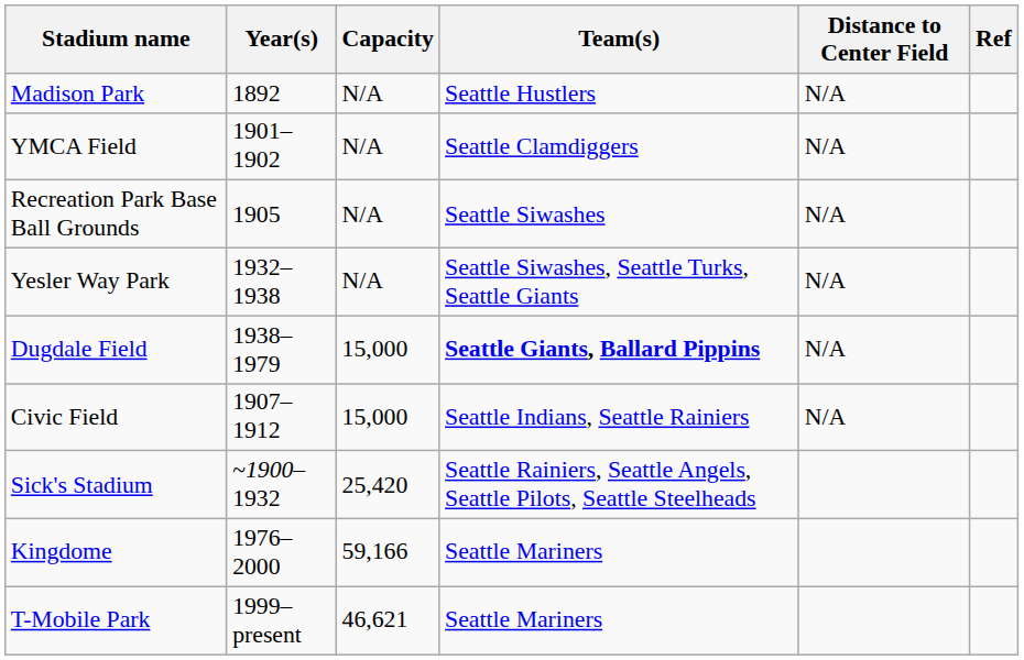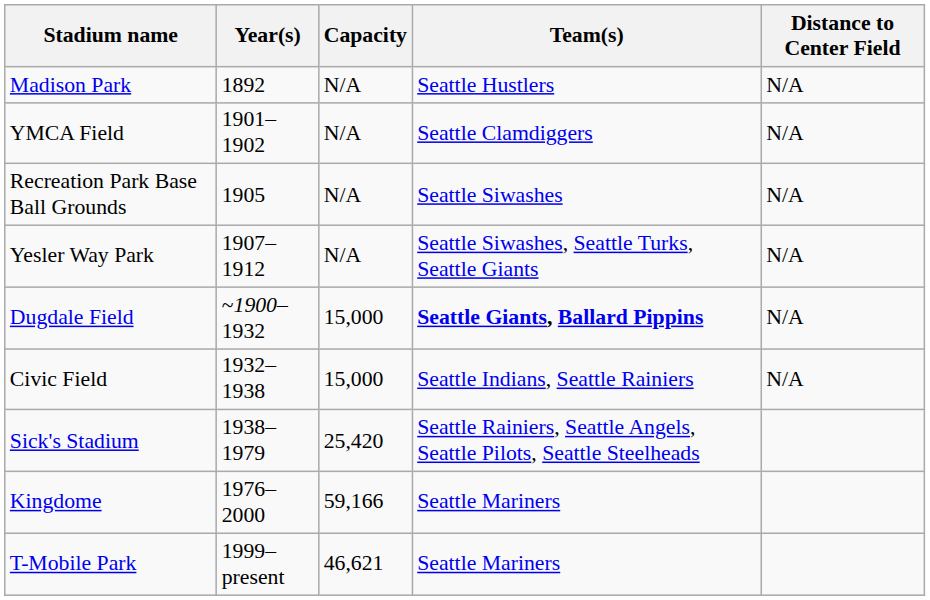 <table class="wikitable sortable" style="font-size: 90%">
 <tr>
 <th>Stadium name</th>
 <th>Year(s)</th>
 <th>Capacity</th>
 <th>Team(s)</th>
 <th>Distance to Center Field</th>
-<th>Ref</th>
 </tr>
 <tr>
 <td><a href='#'>Madison Park</a></td>
 <td>1892</td>
 <td>N/A</td>
 <td><a href='#'>Seattle Hustlers</a></td>
 <td>N/A</td>
-<td></td>
 </tr>
 <tr>
 <td>YMCA Field</td>
 <td>1901–1902</td>
 <td>N/A</td>
 <td><a href='#'>Seattle Clamdiggers</a></td>
 <td>N/A</td>
-<td></td>
 </tr>
 <tr>
 <td>Recreation Park Base Ball Grounds</td>
 <td>1905</td>
 <td>N/A</td>
 <td><a href='#'>Seattle Siwashes</a></td>
 <td>N/A</td>
-<td></td>
 </tr>
 <tr>
 <td>Yesler Way Park</td>
-<td>1932–1938</td>
+<td>1907–1912</td>
 <td>N/A</td>
 <td><a href='#'>Seattle Siwashes</a>, <a href='#'>Seattle Turks</a>, <a href='#'>Seattle Giants</a></td>
 <td>N/A</td>
-<td></td>
 </tr>
 <tr>
 <td><a href='#'>Dugdale Field</a></td>
-<td>1938–1979</td>
+<td>~<em>1900</em>–1932</td>
 <td>15,000</td>
 <td><strong><a href='#'>Seattle Giants</a>, <a href='#'>Ballard Pippins</a></strong></td>
 <td>N/A</td>
-<td></td>
 </tr>
 <tr>
 <td>Civic Field</td>
-<td>1907–1912</td>
+<td>1932–1938</td>
 <td>15,000</td>
 <td><a href='#'>Seattle Indians</a>, <a href='#'>Seattle Rainiers</a></td>
 <td>N/A</td>
-<td></td>
 </tr>
 <tr>
 <td><a href='#'>Sick's Stadium</a></td>
-<td>~<em>1900</em>–1932</td>
+<td>1938–1979</td>
 <td>25,420</td>
 <td><a href='#'>Seattle Rainiers</a>, <a href='#'>Seattle Angels</a>, <a href='#'>Seattle Pilots</a>, <a href='#'>Seattle Steelheads</a></td>
-<td></td>
 <td></td>
 </tr>
 <tr>
 <td><a href='#'>Kingdome</a></td>
 <td>1976–2000</td>
 <td>59,166</td>
 <td><a href='#'>Seattle Mariners</a></td>
 <td></td>
-<td></td>
 </tr>
 <tr>
 <td><a href='#'>T-Mobile Park</a></td>
 <td>1999–present</td>
 <td>46,621</td>
 <td><a href='#'>Seattle Mariners</a></td>
 <td></td>
-<td></td>
 </tr>
 </table>
